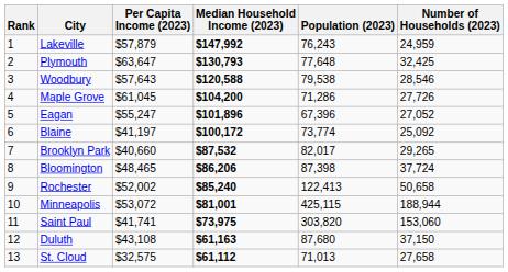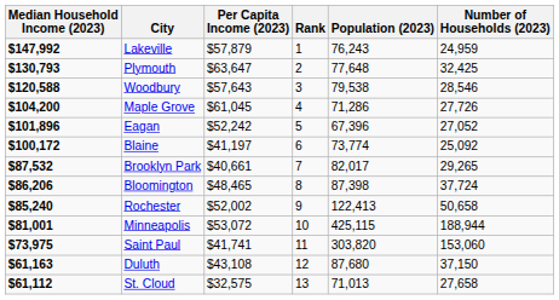 <table class="wikitable sortable">
 <tr valign=bottom>
-<th>Rank</th>
+<th><strong>Median Household<br>Income (2023)</strong></th>
 <th>City</th>
 <th>Per Capita<br>Income (2023)</th>
-<th><strong>Median Household<br>Income (2023)</strong></th>
+<th>Rank</th>
 <th>Population (2023)</th>
 <th>Number of<br>Households (2023)</th>
 </tr>
 <tr>
-<td>1</td>
+<td><strong>$147,992</strong></td>
 <td><a href='#'>Lakeville</a></td>
 <td>$57,879</td>
-<td><strong>$147,992</strong></td>
+<td>1</td>
 <td>76,243</td>
 <td>24,959</td>
 </tr>
 <tr>
-<td>2</td>
+<td><strong>$130,793</strong></td>
 <td><a href='#'>Plymouth</a></td>
 <td>$63,647</td>
-<td><strong>$130,793</strong></td>
+<td>2</td>
 <td>77,648</td>
 <td>32,425</td>
 </tr>
 <tr>
-<td>3</td>
+<td><strong>$120,588</strong></td>
 <td><a href='#'>Woodbury</a></td>
 <td>$57,643</td>
-<td><strong>$120,588</strong></td>
+<td>3</td>
 <td>79,538</td>
 <td>28,546</td>
 </tr>
 <tr>
-<td>4</td>
+<td><strong>$104,200</strong></td>
 <td><a href='#'>Maple Grove</a></td>
 <td>$61,045</td>
-<td><strong>$104,200</strong></td>
+<td>4</td>
 <td>71,286</td>
 <td>27,726</td>
 </tr>
 <tr>
+<td><strong>$101,896</strong></td>
+<td><a href='#'>Eagan</a></td>
+<td>$52,242</td>
 <td>5</td>
-<td><a href='#'>Eagan</a></td>
-<td>$55,247</td>
-<td><strong>$101,896</strong></td>
 <td>67,396</td>
 <td>27,052</td>
 </tr>
 <tr>
-<td>6</td>
+<td><strong>$100,172</strong></td>
 <td><a href='#'>Blaine</a></td>
 <td>$41,197</td>
-<td><strong>$100,172</strong></td>
+<td>6</td>
 <td>73,774</td>
 <td>25,092</td>
 </tr>
 <tr>
+<td><strong>$87,532</strong></td>
+<td><a href='#'>Brooklyn Park</a></td>
+<td>$40,661</td>
 <td>7</td>
-<td><a href='#'>Brooklyn Park</a></td>
-<td>$40,660</td>
-<td><strong>$87,532</strong></td>
 <td>82,017</td>
 <td>29,265</td>
 </tr>
 <tr>
-<td>8</td>
+<td><strong>$86,206</strong></td>
 <td><a href='#'>Bloomington</a></td>
 <td>$48,465</td>
-<td><strong>$86,206</strong></td>
+<td>8</td>
 <td>87,398</td>
 <td>37,724</td>
 </tr>
 <tr>
-<td>9</td>
+<td><strong>$85,240</strong></td>
 <td><a href='#'>Rochester</a></td>
 <td>$52,002</td>
-<td><strong>$85,240</strong></td>
+<td>9</td>
 <td>122,413</td>
 <td>50,658</td>
 </tr>
 <tr>
-<td>10</td>
+<td><strong>$81,001</strong></td>
 <td><a href='#'>Minneapolis</a></td>
 <td>$53,072</td>
-<td><strong>$81,001</strong></td>
+<td>10</td>
 <td>425,115</td>
 <td>188,944</td>
 </tr>
 <tr>
-<td>11</td>
+<td><strong>$73,975</strong></td>
 <td><a href='#'>Saint Paul</a></td>
 <td>$41,741</td>
-<td><strong>$73,975</strong></td>
+<td>11</td>
 <td>303,820</td>
 <td>153,060</td>
 </tr>
 <tr>
-<td>12</td>
+<td><strong>$61,163</strong></td>
 <td><a href='#'>Duluth</a></td>
 <td>$43,108</td>
-<td><strong>$61,163</strong></td>
+<td>12</td>
 <td>87,680</td>
 <td>37,150</td>
 </tr>
 <tr>
-<td>13</td>
+<td><strong>$61,112</strong></td>
 <td><a href='#'>St. Cloud</a></td>
 <td>$32,575</td>
-<td><strong>$61,112</strong></td>
+<td>13</td>
 <td>71,013</td>
 <td>27,658</td>
 </tr>
 </table>
